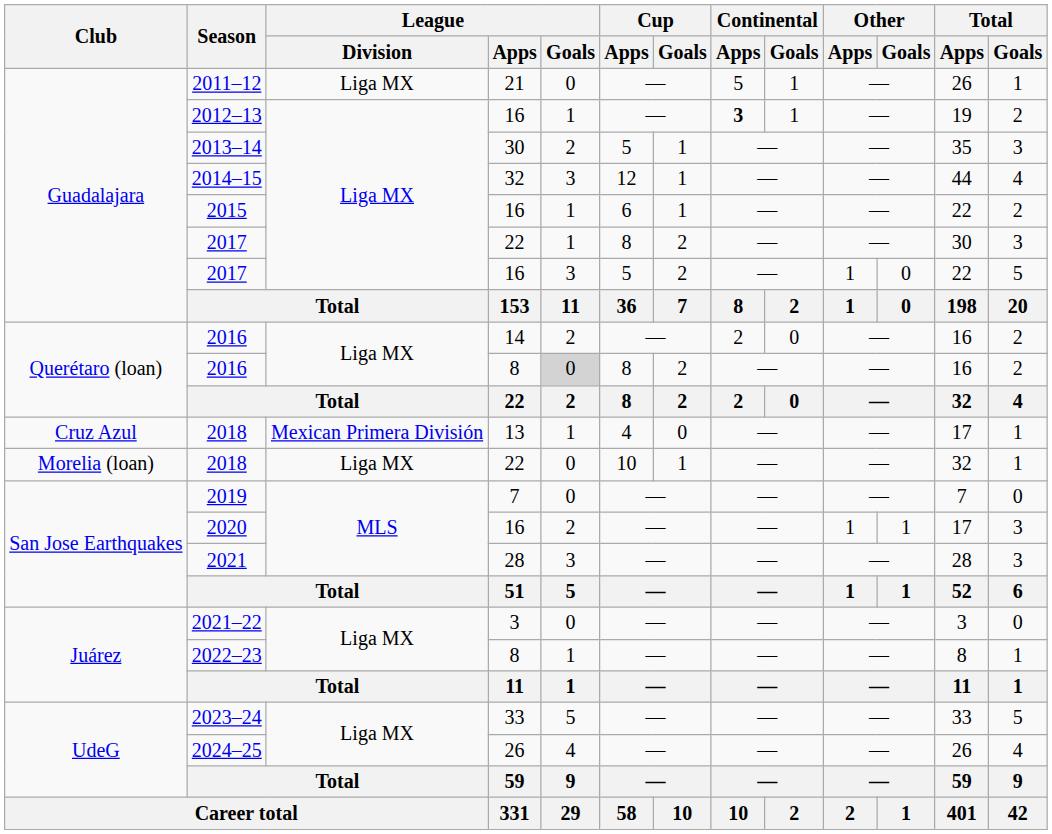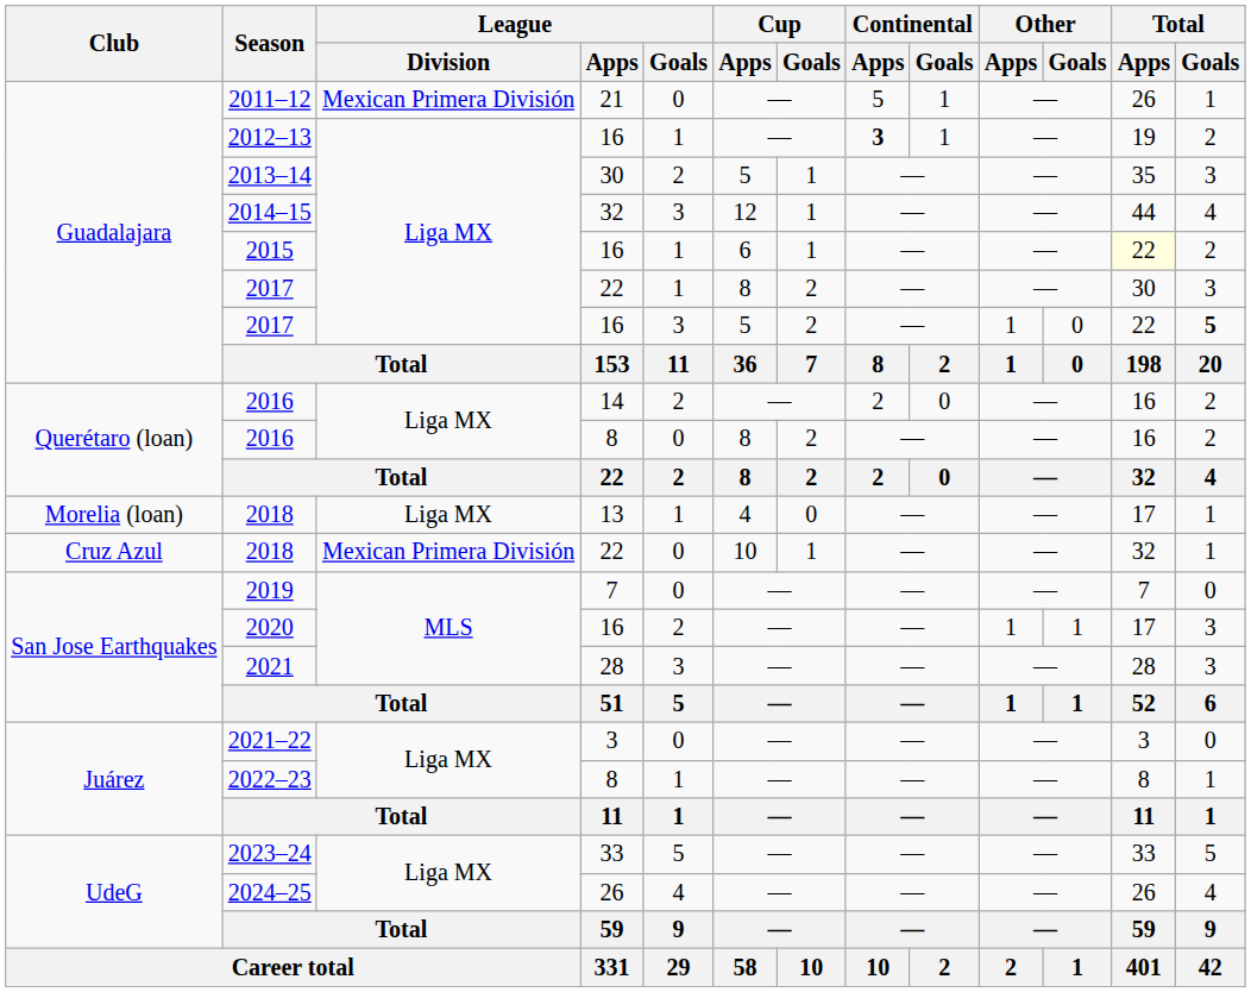 <table class="wikitable" style="text-align:center">
 <tr>
 <th rowspan="2">Club</th>
 <th rowspan="2">Season</th>
 <th colspan="3">League</th>
 <th colspan="2">Cup</th>
 <th colspan="2">Continental</th>
 <th colspan="2">Other</th>
 <th colspan="2">Total</th>
 </tr>
 <tr>
 <th>Division</th>
 <th>Apps</th>
 <th>Goals</th>
 <th>Apps</th>
 <th>Goals</th>
 <th>Apps</th>
 <th>Goals</th>
 <th>Apps</th>
 <th>Goals</th>
 <th>Apps</th>
 <th>Goals</th>
 </tr>
 <tr>
 <td rowspan="8"><a href='#'>Guadalajara</a></td>
 <td><a href='#'>2011–12</a></td>
-<td>Liga MX</td>
+<td><a href='#'>Mexican Primera División</a></td>
 <td>21</td>
 <td>0</td>
 <td colspan="2">—</td>
 <td>5</td>
 <td>1</td>
 <td colspan="2">—</td>
 <td>26</td>
 <td>1</td>
 </tr>
 <tr>
 <td><a href='#'>2012–13</a></td>
 <td rowspan="6"><a href='#'>Liga MX</a></td>
 <td>16</td>
 <td>1</td>
 <td colspan="2">—</td>
 <td><strong>3</strong></td>
 <td>1</td>
 <td colspan="2">—</td>
 <td>19</td>
 <td>2</td>
 </tr>
 <tr>
 <td><a href='#'>2013–14</a></td>
 <td>30</td>
 <td>2</td>
 <td>5</td>
 <td>1</td>
 <td colspan="2">—</td>
 <td colspan="2">—</td>
 <td>35</td>
 <td>3</td>
 </tr>
 <tr>
 <td><a href='#'>2014–15</a></td>
 <td>32</td>
 <td>3</td>
 <td>12</td>
 <td>1</td>
 <td colspan="2">—</td>
 <td colspan="2">—</td>
 <td>44</td>
 <td>4</td>
 </tr>
 <tr>
 <td><a href='#'>2015</a></td>
 <td>16</td>
 <td>1</td>
 <td>6</td>
 <td>1</td>
 <td colspan="2">—</td>
 <td colspan="2">—</td>
-<td>22</td>
+<td style="background: lightyellow;">22</td>
 <td>2</td>
 </tr>
 <tr>
 <td><a href='#'>2017</a></td>
 <td>22</td>
 <td>1</td>
 <td>8</td>
 <td>2</td>
 <td colspan="2">—</td>
 <td colspan="2">—</td>
 <td>30</td>
 <td>3</td>
 </tr>
 <tr>
 <td><a href='#'>2017</a></td>
 <td>16</td>
 <td>3</td>
 <td>5</td>
 <td>2</td>
 <td colspan="2">—</td>
 <td>1</td>
 <td>0</td>
 <td>22</td>
-<td>5</td>
+<td><strong>5</strong></td>
 </tr>
 <tr>
 <th colspan="2">Total</th>
 <th>153</th>
 <th>11</th>
 <th>36</th>
 <th>7</th>
 <th>8</th>
 <th>2</th>
 <th>1</th>
 <th>0</th>
 <th>198</th>
 <th>20</th>
 </tr>
 <tr>
 <td rowspan="3"><a href='#'>Querétaro</a> (loan)</td>
 <td><a href='#'>2016</a></td>
 <td rowspan="2">Liga MX</td>
 <td>14</td>
 <td>2</td>
 <td colspan="2">—</td>
 <td>2</td>
 <td>0</td>
 <td colspan="2">—</td>
 <td>16</td>
 <td>2</td>
 </tr>
 <tr>
 <td><a href='#'>2016</a></td>
 <td>8</td>
-<td style="background: lightgrey;">0</td>
+<td>0</td>
 <td>8</td>
 <td>2</td>
 <td colspan="2">—</td>
 <td colspan="2">—</td>
 <td>16</td>
 <td>2</td>
 </tr>
 <tr>
 <th colspan="2">Total</th>
 <th>22</th>
 <th>2</th>
 <th>8</th>
 <th>2</th>
 <th>2</th>
 <th>0</th>
 <th colspan="2">—</th>
 <th>32</th>
 <th>4</th>
 </tr>
 <tr>
-<td><a href='#'>Cruz Azul</a></td>
+<td><a href='#'>Morelia</a> (loan)</td>
 <td><a href='#'>2018</a></td>
-<td><a href='#'>Mexican Primera División</a></td>
+<td>Liga MX</td>
 <td>13</td>
 <td>1</td>
 <td>4</td>
 <td>0</td>
 <td colspan="2">—</td>
 <td colspan="2">—</td>
 <td>17</td>
 <td>1</td>
 </tr>
 <tr>
-<td><a href='#'>Morelia</a> (loan)</td>
+<td><a href='#'>Cruz Azul</a></td>
 <td><a href='#'>2018</a></td>
-<td>Liga MX</td>
+<td><a href='#'>Mexican Primera División</a></td>
 <td>22</td>
 <td>0</td>
 <td>10</td>
 <td>1</td>
 <td colspan="2">—</td>
 <td colspan="2">—</td>
 <td>32</td>
 <td>1</td>
 </tr>
 <tr>
 <td rowspan="4"><a href='#'>San Jose Earthquakes</a></td>
 <td><a href='#'>2019</a></td>
 <td rowspan="3"><a href='#'>MLS</a></td>
 <td>7</td>
 <td>0</td>
 <td colspan="2">—</td>
 <td colspan="2">—</td>
 <td colspan="2">—</td>
 <td>7</td>
 <td>0</td>
 </tr>
 <tr>
 <td><a href='#'>2020</a></td>
 <td>16</td>
 <td>2</td>
 <td colspan="2">—</td>
 <td colspan="2">—</td>
 <td>1</td>
 <td>1</td>
 <td>17</td>
 <td>3</td>
 </tr>
 <tr>
 <td><a href='#'>2021</a></td>
 <td>28</td>
 <td>3</td>
 <td colspan="2">—</td>
 <td colspan="2">—</td>
 <td colspan="2">—</td>
 <td>28</td>
 <td>3</td>
 </tr>
 <tr>
 <th colspan="2">Total</th>
 <th>51</th>
 <th>5</th>
 <th colspan="2">—</th>
 <th colspan="2">—</th>
 <th>1</th>
 <th>1</th>
 <th>52</th>
 <th>6</th>
 </tr>
 <tr>
 <td rowspan="3"><a href='#'>Juárez</a></td>
 <td><a href='#'>2021–22</a></td>
 <td rowspan="2">Liga MX</td>
 <td>3</td>
 <td>0</td>
 <td colspan=2>—</td>
 <td colspan=2>—</td>
 <td colspan="2">—</td>
 <td>3</td>
 <td>0</td>
 </tr>
 <tr>
 <td><a href='#'>2022–23</a></td>
 <td>8</td>
 <td>1</td>
 <td colspan=2>—</td>
 <td colspan=2>—</td>
 <td colspan="2">—</td>
 <td>8</td>
 <td>1</td>
 </tr>
 <tr>
 <th colspan="2">Total</th>
 <th>11</th>
 <th>1</th>
 <th colspan="2">—</th>
 <th colspan="2">—</th>
 <th colspan="2">—</th>
 <th>11</th>
 <th>1</th>
 </tr>
 <tr>
 <td rowspan="3"><a href='#'>UdeG</a></td>
 <td><a href='#'>2023–24</a></td>
 <td rowspan="2">Liga MX</td>
 <td>33</td>
 <td>5</td>
 <td colspan="2">—</td>
 <td colspan="2">—</td>
 <td colspan="2">—</td>
 <td>33</td>
 <td>5</td>
 </tr>
 <tr>
 <td><a href='#'>2024–25</a></td>
 <td>26</td>
 <td>4</td>
 <td colspan="2">—</td>
 <td colspan="2">—</td>
 <td colspan="2">—</td>
 <td>26</td>
 <td>4</td>
 </tr>
 <tr>
 <th colspan="2">Total</th>
 <th>59</th>
 <th>9</th>
 <th colspan="2">—</th>
 <th colspan="2">—</th>
 <th colspan="2">—</th>
 <th>59</th>
 <th>9</th>
 </tr>
 <tr>
 <th colspan="3">Career total</th>
 <th>331</th>
 <th>29</th>
 <th>58</th>
 <th>10</th>
 <th>10</th>
 <th>2</th>
 <th>2</th>
 <th>1</th>
 <th>401</th>
 <th>42</th>
 </tr>
 </table>
